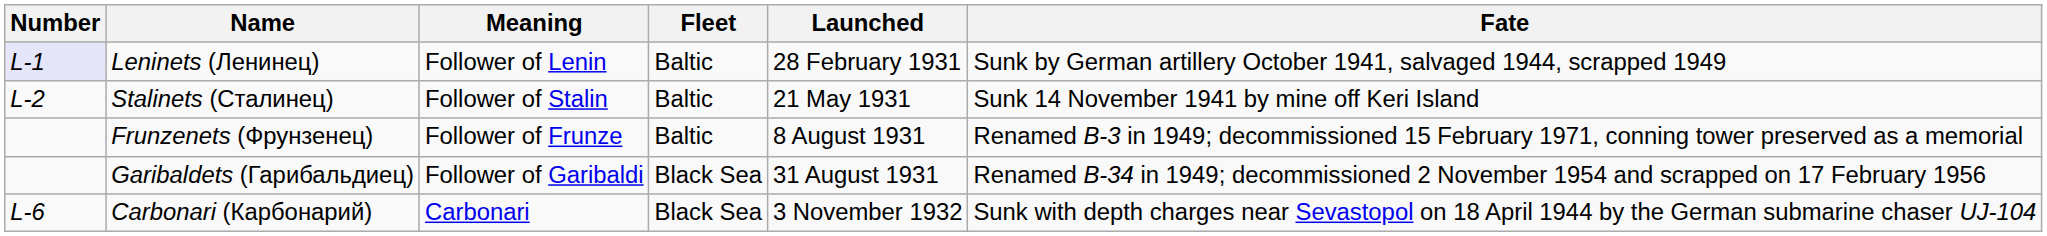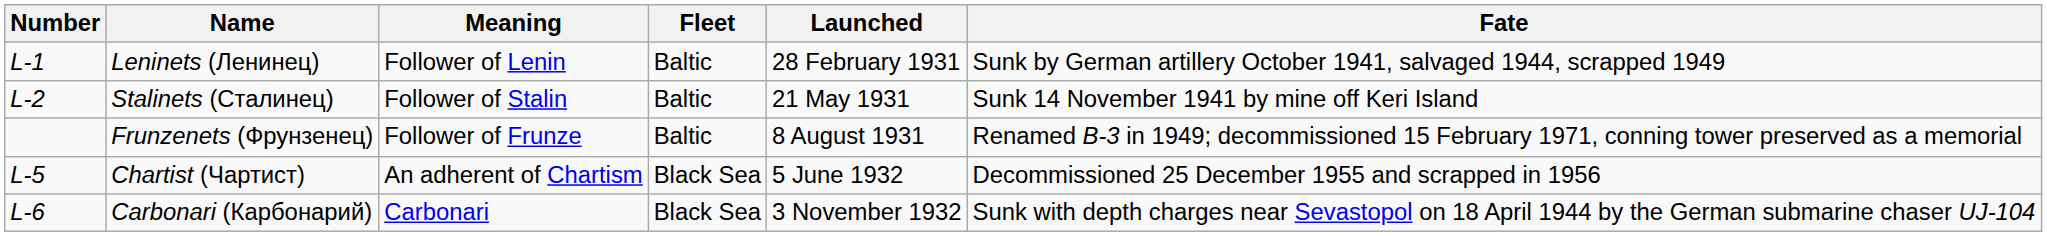 <table class="wikitable">
 <tr>
 <th>Number</th>
 <th>Name</th>
 <th>Meaning</th>
 <th>Fleet</th>
 <th>Launched</th>
 <th>Fate</th>
 </tr>
 <tr>
-<td style="background: lavender;"><em>L-1</em></td>
+<td><em>L-1</em></td>
 <td><em>Leninets</em> (Ленинец)</td>
 <td>Follower of <a href='#'>Lenin</a></td>
 <td>Baltic</td>
 <td>28 February 1931</td>
 <td>Sunk by German artillery October 1941, salvaged 1944, scrapped 1949</td>
 </tr>
 <tr>
 <td><em>L-2</em></td>
 <td><em>Stalinets</em> (Сталинец)</td>
 <td>Follower of <a href='#'>Stalin</a></td>
 <td>Baltic</td>
 <td>21 May 1931</td>
 <td>Sunk 14 November 1941 by mine off Keri Island</td>
 </tr>
 <tr>
 <td></td>
 <td><em>Frunzenets</em> (Фрунзенец)</td>
 <td>Follower of <a href='#'>Frunze</a></td>
 <td>Baltic</td>
 <td>8 August 1931</td>
 <td>Renamed <em>B-3</em> in 1949; decommissioned 15 February 1971, conning tower preserved as a memorial</td>
 </tr>
 <tr>
-<td></td>
-<td><em>Garibaldets</em> (Гарибальдиец)</td>
-<td>Follower of <a href='#'>Garibaldi</a></td>
+<td><em>L-5</em></td>
+<td><em>Chartist</em> (Чартист)</td>
+<td>An adherent of <a href='#'>Chartism</a></td>
 <td>Black Sea</td>
-<td>31 August 1931</td>
-<td>Renamed <em>B-34</em> in 1949; decommissioned 2 November 1954 and scrapped on 17 February 1956</td>
+<td>5 June 1932</td>
+<td>Decommissioned 25 December 1955 and scrapped in 1956</td>
 </tr>
 <tr>
 <td><em>L-6</em></td>
 <td><em>Carbonari</em> (Карбонарий)</td>
 <td><a href='#'>Carbonari</a></td>
 <td>Black Sea</td>
 <td>3 November 1932</td>
 <td>Sunk with depth charges near <a href='#'>Sevastopol</a> on 18 April 1944 by the German submarine chaser <em>UJ-104</em></td>
 </tr>
 </table>
